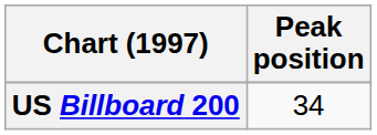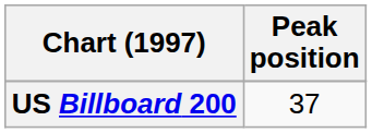 <table class="wikitable sortable plainrowheaders" style="text-align:center">
 <tr>
 <th scope="col">Chart (1997)</th>
 <th scope="col">Peak<br>position</th>
 </tr>
 <tr>
 </tr>
 <tr>
 <th scope="row">US <a href='#'><em>Billboard</em> 200</a></th>
-<td>34</td>
+<td>37</td>
 </tr>
 </table>
